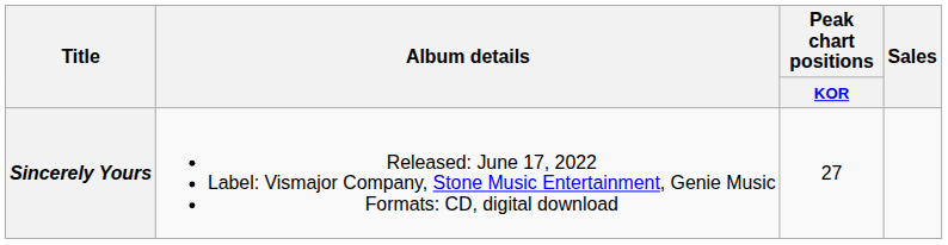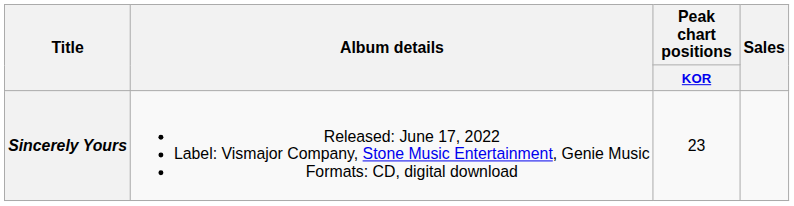 <table class="wikitable plainrowheaders" style="text-align:center;">
 <tr>
 <th rowspan="2" scope="col">Title</th>
 <th rowspan="2" scope="col">Album details</th>
 <th colspan="1" scope="col" style="width:5em;">Peak chart positions</th>
 <th rowspan="2" scope="col">Sales</th>
 </tr>
 <tr>
 <th><small><a href='#'>KOR</a></small><br></th>
 </tr>
 <tr>
 <th scope="row"><em>Sincerely Yours</em> </th>
 <td><br><ul><li>Released: June 17, 2022</li><li>Label: Vismajor Company, <a href='#'>Stone Music Entertainment</a>, Genie Music</li><li>Formats: CD, digital download</li></ul></td>
-<td>27</td>
+<td>23</td>
 <td></td>
 </tr>
 <tr>
 </tr>
 </table>
